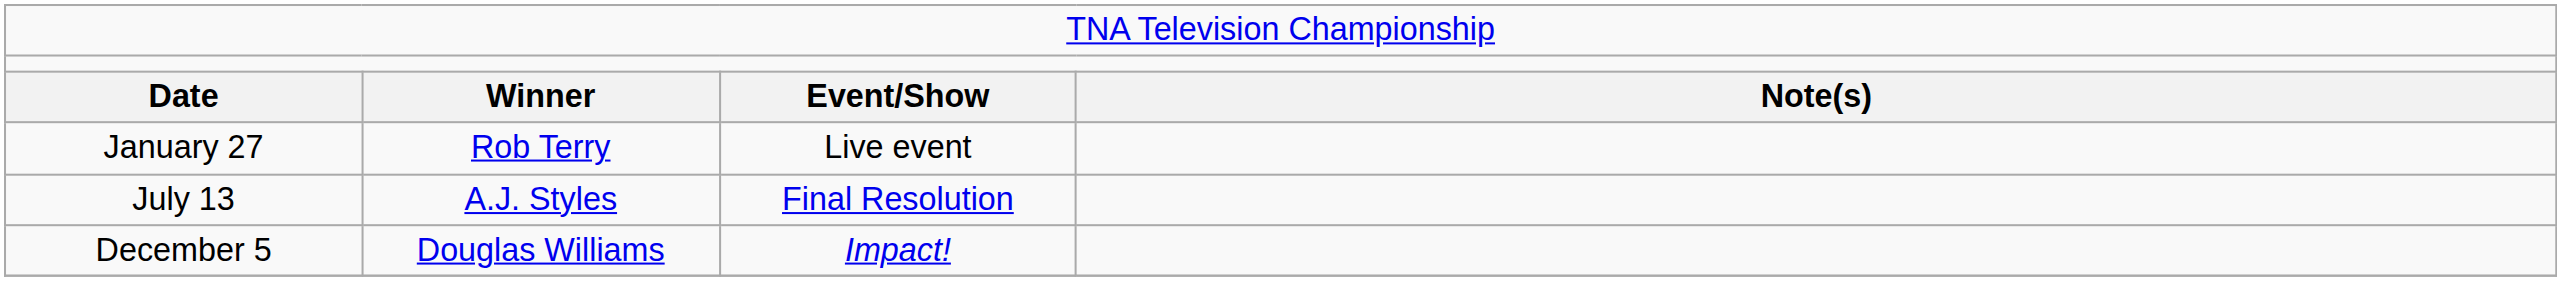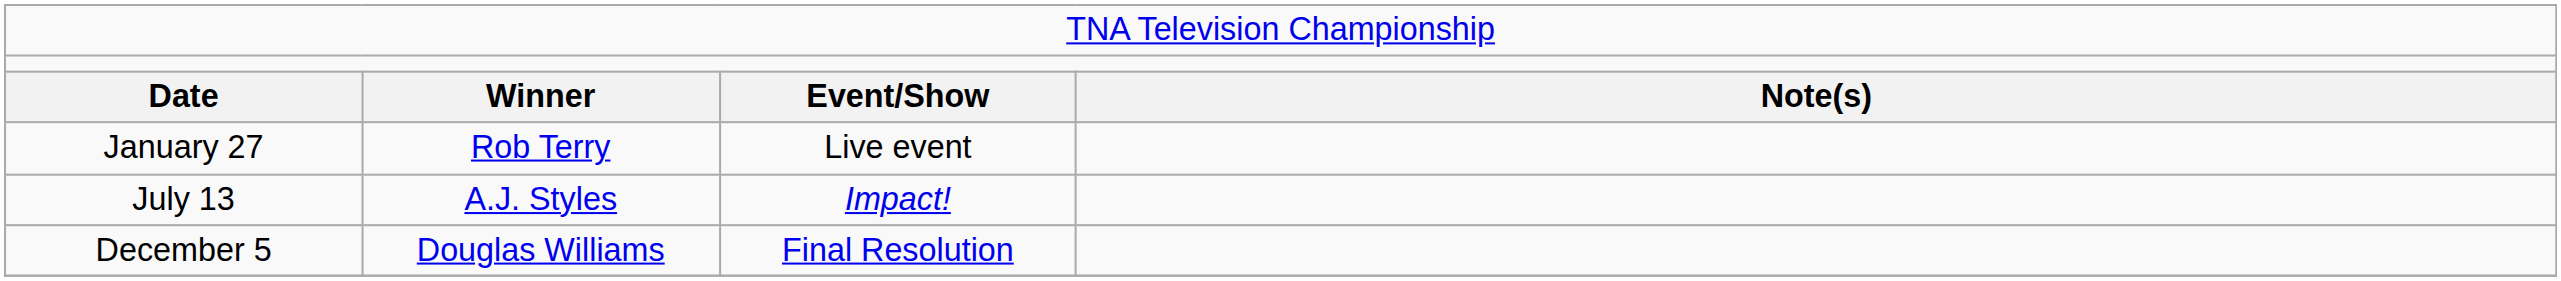 <table class="wikitable" style="text-align:center; width:100%;">
 <tr>
 <td colspan="5"><a href='#'>TNA Television Championship</a></td>
 </tr>
 <tr>
 <td colspan="5"><strong></strong></td>
 </tr>
 <tr>
 <th width="14%">Date</th>
 <th width="14%">Winner</th>
 <th width="14%">Event/Show</th>
 <th width="58%">Note(s)</th>
 </tr>
 <tr>
 <td>January 27</td>
 <td><a href='#'>Rob Terry</a></td>
 <td>Live event</td>
 <td></td>
 </tr>
 <tr>
 <td>July 13</td>
 <td><a href='#'>A.J. Styles</a></td>
-<td><a href='#'>Final Resolution</a></td>
+<td><em><a href='#'>Impact!</a></em></td>
 <td></td>
 </tr>
 <tr>
 <td>December 5</td>
 <td><a href='#'>Douglas Williams</a></td>
-<td><em><a href='#'>Impact!</a></em></td>
+<td><a href='#'>Final Resolution</a></td>
 <td></td>
 </tr>
 <tr>
 </tr>
 </table>
